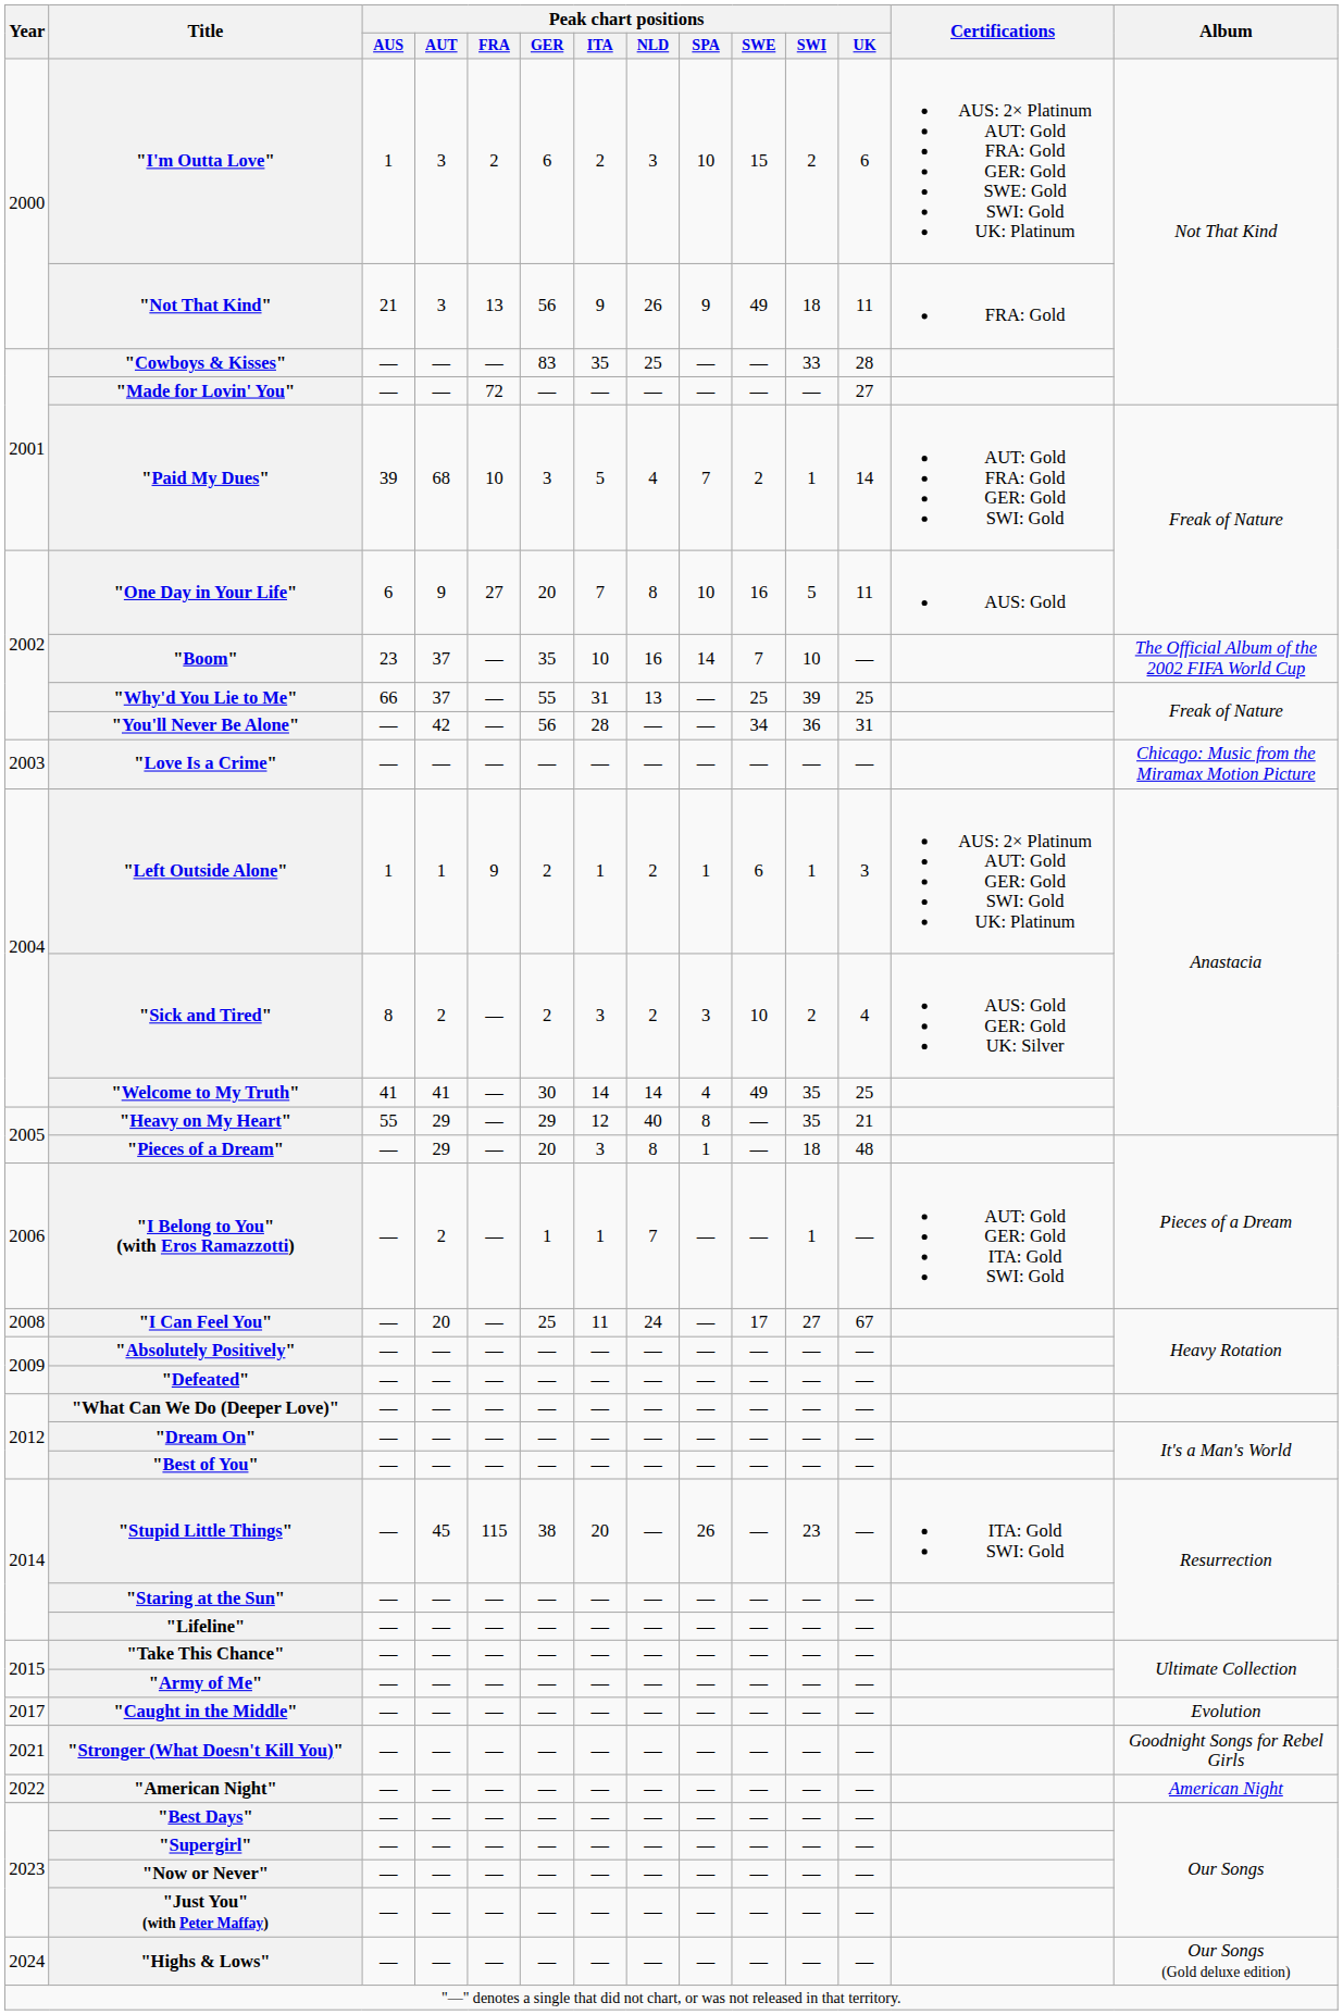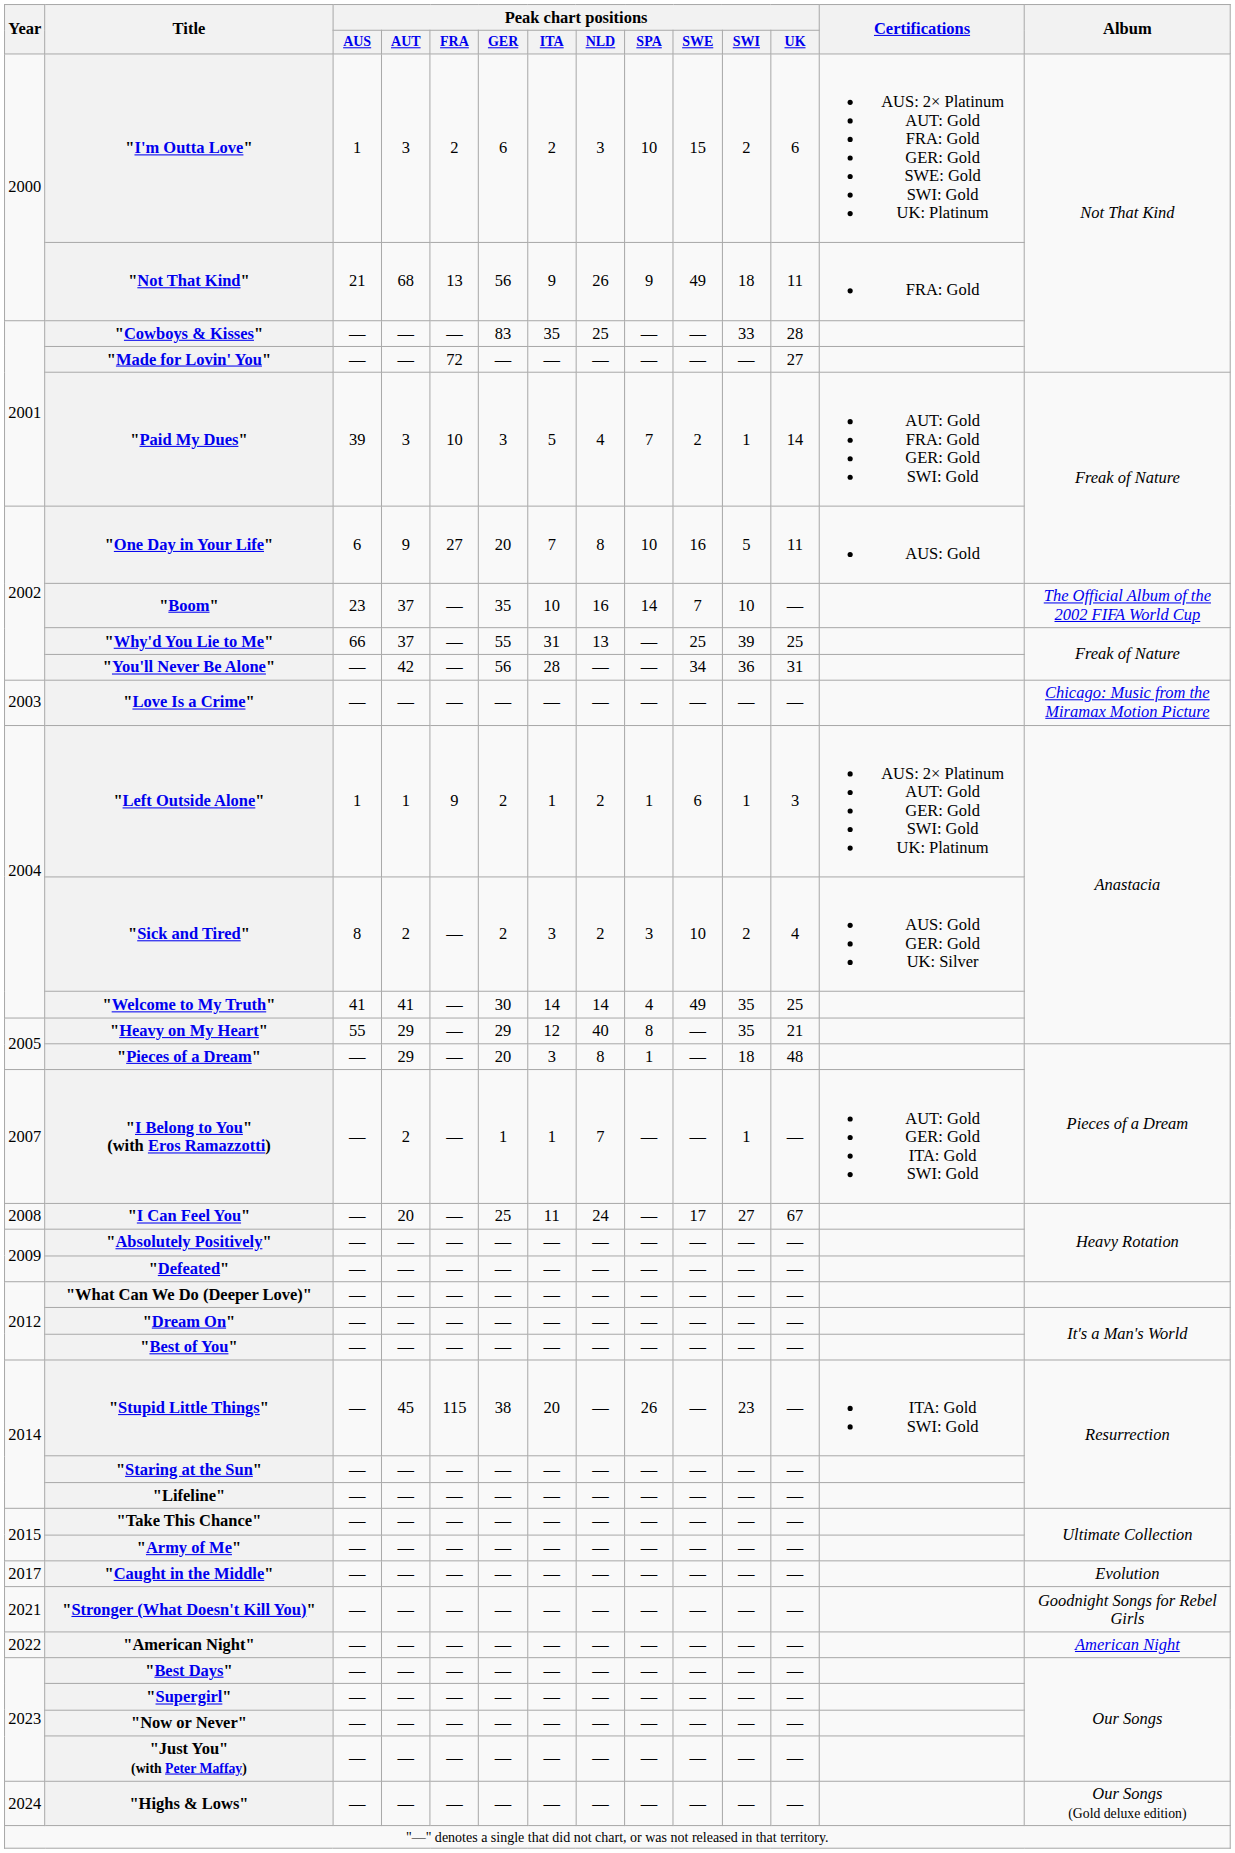 <table class="wikitable plainrowheaders" style="text-align:center;">
 <tr>
 <th scope="col" rowspan="2" style="width:1em;">Year</th>
 <th scope="col" rowspan="2" style="width:17em;">Title</th>
 <th scope="col" colspan="10">Peak chart positions</th>
 <th scope="col" rowspan="2" style="width:12em;"><a href='#'>Certifications</a></th>
 <th scope="col" rowspan="2" style="width:12em;">Album</th>
 </tr>
 <tr>
 <th scope="col" style="width:3em;font-size:85%;"><a href='#'>AUS</a><br></th>
 <th scope="col" style="width:3em;font-size:85%;"><a href='#'>AUT</a><br></th>
 <th scope="col" style="width:3em;font-size:85%;"><a href='#'>FRA</a><br></th>
 <th scope="col" style="width:3em;font-size:85%;"><a href='#'>GER</a><br></th>
 <th scope="col" style="width:3em;font-size:85%;"><a href='#'>ITA</a><br></th>
 <th scope="col" style="width:3em;font-size:85%;"><a href='#'>NLD</a><br></th>
 <th scope="col" style="width:3em;font-size:85%;"><a href='#'>SPA</a><br></th>
 <th scope="col" style="width:3em;font-size:85%;"><a href='#'>SWE</a><br></th>
 <th scope="col" style="width:3em;font-size:85%;"><a href='#'>SWI</a><br></th>
 <th scope="col" style="width:3em;font-size:85%;"><a href='#'>UK</a><br></th>
 </tr>
 <tr>
 <td rowspan="2">2000</td>
 <th scope="row">"<a href='#'>I'm Outta Love</a>"</th>
 <td>1</td>
 <td>3</td>
 <td>2</td>
 <td>6</td>
 <td>2</td>
 <td>3</td>
 <td>10</td>
 <td>15</td>
 <td>2</td>
 <td>6</td>
 <td><br><ul><li>AUS: 2× Platinum</li><li>AUT: Gold</li><li>FRA: Gold</li><li>GER: Gold</li><li>SWE: Gold</li><li>SWI: Gold</li><li>UK: Platinum</li></ul></td>
 <td rowspan="4"><em>Not That Kind</em></td>
 </tr>
 <tr>
 <th scope="row">"<a href='#'>Not That Kind</a>"</th>
 <td>21</td>
-<td>3</td>
+<td>68</td>
 <td>13</td>
 <td>56</td>
 <td>9</td>
 <td>26</td>
 <td>9</td>
 <td>49</td>
 <td>18</td>
 <td>11</td>
 <td><br><ul><li>FRA: Gold</li></ul></td>
 </tr>
 <tr>
 <td rowspan="3">2001</td>
 <th scope="row">"<a href='#'>Cowboys & Kisses</a>"</th>
 <td>—</td>
 <td>—</td>
 <td>—</td>
 <td>83</td>
 <td>35</td>
 <td>25</td>
 <td>—</td>
 <td>—</td>
 <td>33</td>
 <td>28</td>
 <td></td>
 </tr>
 <tr>
 <th scope="row">"<a href='#'>Made for Lovin' You</a>"</th>
 <td>—</td>
 <td>—</td>
 <td>72</td>
 <td>—</td>
 <td>—</td>
 <td>—</td>
 <td>—</td>
 <td>—</td>
 <td>—</td>
 <td>27</td>
 <td></td>
 </tr>
 <tr>
 <th scope="row">"<a href='#'>Paid My Dues</a>"</th>
 <td>39</td>
-<td>68</td>
+<td>3</td>
 <td>10</td>
 <td>3</td>
 <td>5</td>
 <td>4</td>
 <td>7</td>
 <td>2</td>
 <td>1</td>
 <td>14</td>
 <td><br><ul><li>AUT: Gold</li><li>FRA: Gold</li><li>GER: Gold</li><li>SWI: Gold</li></ul></td>
 <td rowspan="2"><em>Freak of Nature</em></td>
 </tr>
 <tr>
 <td rowspan="4">2002</td>
 <th scope="row">"<a href='#'>One Day in Your Life</a>"</th>
 <td>6</td>
 <td>9</td>
 <td>27</td>
 <td>20</td>
 <td>7</td>
 <td>8</td>
 <td>10</td>
 <td>16</td>
 <td>5</td>
 <td>11</td>
 <td><br><ul><li>AUS: Gold</li></ul></td>
 </tr>
 <tr>
 <th scope="row">"<a href='#'>Boom</a>"</th>
 <td>23</td>
 <td>37</td>
 <td>—</td>
 <td>35</td>
 <td>10</td>
 <td>16</td>
 <td>14</td>
 <td>7</td>
 <td>10</td>
 <td>—</td>
 <td></td>
 <td><em><a href='#'>The Official Album of the 2002 FIFA World Cup</a></em></td>
 </tr>
 <tr>
 <th scope="row">"<a href='#'>Why'd You Lie to Me</a>"</th>
 <td>66</td>
 <td>37</td>
 <td>—</td>
 <td>55</td>
 <td>31</td>
 <td>13</td>
 <td>—</td>
 <td>25</td>
 <td>39</td>
 <td>25</td>
 <td></td>
 <td rowspan="2"><em>Freak of Nature</em></td>
 </tr>
 <tr>
 <th scope="row">"<a href='#'>You'll Never Be Alone</a>"</th>
 <td>—</td>
 <td>42</td>
 <td>—</td>
 <td>56</td>
 <td>28</td>
 <td>—</td>
 <td>—</td>
 <td>34</td>
 <td>36</td>
 <td>31</td>
 <td></td>
 </tr>
 <tr>
 <td>2003</td>
 <th scope="row">"<a href='#'>Love Is a Crime</a>"</th>
 <td>—</td>
 <td>—</td>
 <td>—</td>
 <td>—</td>
 <td>—</td>
 <td>—</td>
 <td>—</td>
 <td>—</td>
 <td>—</td>
 <td>—</td>
 <td></td>
 <td><em><a href='#'>Chicago: Music from the Miramax Motion Picture</a></em></td>
 </tr>
 <tr>
 <td rowspan="3">2004</td>
 <th scope="row">"<a href='#'>Left Outside Alone</a>"</th>
 <td>1</td>
 <td>1</td>
 <td>9</td>
 <td>2</td>
 <td>1</td>
 <td>2</td>
 <td>1</td>
 <td>6</td>
 <td>1</td>
 <td>3</td>
 <td><br><ul><li>AUS: 2× Platinum</li><li>AUT: Gold</li><li>GER: Gold</li><li>SWI: Gold</li><li>UK: Platinum</li></ul></td>
 <td rowspan="4"><em>Anastacia</em></td>
 </tr>
 <tr>
 <th scope="row">"<a href='#'>Sick and Tired</a>"</th>
 <td>8</td>
 <td>2</td>
 <td>—</td>
 <td>2</td>
 <td>3</td>
 <td>2</td>
 <td>3</td>
 <td>10</td>
 <td>2</td>
 <td>4</td>
 <td><br><ul><li>AUS: Gold</li><li>GER: Gold</li><li>UK: Silver</li></ul></td>
 </tr>
 <tr>
 <th scope="row">"<a href='#'>Welcome to My Truth</a>"</th>
 <td>41</td>
 <td>41</td>
 <td>—</td>
 <td>30</td>
 <td>14</td>
 <td>14</td>
 <td>4</td>
 <td>49</td>
 <td>35</td>
 <td>25</td>
 <td></td>
 </tr>
 <tr>
 <td rowspan="2">2005</td>
 <th scope="row">"<a href='#'>Heavy on My Heart</a>"</th>
 <td>55</td>
 <td>29</td>
 <td>—</td>
 <td>29</td>
 <td>12</td>
 <td>40</td>
 <td>8</td>
 <td>—</td>
 <td>35</td>
 <td>21</td>
 <td></td>
 </tr>
 <tr>
 <th scope="row">"<a href='#'>Pieces of a Dream</a>"</th>
 <td>—</td>
 <td>29</td>
 <td>—</td>
 <td>20</td>
 <td>3</td>
 <td>8</td>
 <td>1</td>
 <td>—</td>
 <td>18</td>
 <td>48</td>
 <td></td>
 <td rowspan="2"><em>Pieces of a Dream</em></td>
 </tr>
 <tr>
-<td>2006</td>
+<td>2007</td>
 <th scope="row">"<a href='#'>I Belong to You</a>"<br><span>(with <a href='#'>Eros Ramazzotti</a>)</span></th>
 <td>—</td>
 <td>2</td>
 <td>—</td>
 <td>1</td>
 <td>1</td>
 <td>7</td>
 <td>—</td>
 <td>—</td>
 <td>1</td>
 <td>—</td>
 <td><br><ul><li>AUT: Gold</li><li>GER: Gold</li><li>ITA: Gold</li><li>SWI: Gold</li></ul></td>
 </tr>
 <tr>
 <td>2008</td>
 <th scope="row">"<a href='#'>I Can Feel You</a>"</th>
 <td>— </td>
 <td>20</td>
 <td>—</td>
 <td>25</td>
 <td>11</td>
 <td>24</td>
 <td>—</td>
 <td>17</td>
 <td>27</td>
 <td>67</td>
 <td></td>
 <td rowspan="3"><em>Heavy Rotation</em></td>
 </tr>
 <tr>
 <td rowspan="2">2009</td>
 <th scope="row">"<a href='#'>Absolutely Positively</a>"</th>
 <td>—</td>
 <td>—</td>
 <td>—</td>
 <td>—</td>
 <td>—</td>
 <td>—</td>
 <td>—</td>
 <td>—</td>
 <td>—</td>
 <td>—</td>
 </tr>
 <tr>
 <th scope="row">"<a href='#'>Defeated</a>"</th>
 <td>—</td>
 <td>—</td>
 <td>—</td>
 <td>—</td>
 <td>—</td>
 <td>—</td>
 <td>—</td>
 <td>—</td>
 <td>—</td>
 <td>—</td>
 <td></td>
 </tr>
 <tr>
 <td rowspan="3">2012</td>
 <th scope="row">"What Can We Do (Deeper Love)"</th>
 <td>—</td>
 <td>—</td>
 <td>—</td>
 <td>—</td>
 <td>—</td>
 <td>—</td>
 <td>—</td>
 <td>—</td>
 <td>—</td>
 <td>—</td>
 <td></td>
 <td></td>
 </tr>
 <tr>
 <th scope="row">"<a href='#'>Dream On</a>"</th>
 <td>—</td>
 <td>—</td>
 <td>—</td>
 <td>—</td>
 <td>—</td>
 <td>—</td>
 <td>—</td>
 <td>—</td>
 <td>—</td>
 <td>—</td>
 <td></td>
 <td rowspan="2"><em>It's a Man's World</em></td>
 </tr>
 <tr>
 <th scope="row">"<a href='#'>Best of You</a>"</th>
 <td>—</td>
 <td>—</td>
 <td>—</td>
 <td>—</td>
 <td>—</td>
 <td>—</td>
 <td>—</td>
 <td>—</td>
 <td>—</td>
 <td>—</td>
 <td></td>
 </tr>
 <tr>
 <td rowspan="3">2014</td>
 <th scope="row">"<a href='#'>Stupid Little Things</a>"</th>
 <td>—</td>
 <td>45</td>
 <td>115</td>
 <td>38</td>
 <td>20</td>
 <td>—</td>
 <td>26</td>
 <td>—</td>
 <td>23</td>
 <td>—</td>
 <td><br><ul><li>ITA: Gold</li><li>SWI: Gold</li></ul></td>
 <td rowspan="3"><em>Resurrection</em></td>
 </tr>
 <tr>
 <th scope="row">"<a href='#'>Staring at the Sun</a>"</th>
 <td>—</td>
 <td>—</td>
 <td>—</td>
 <td>—</td>
 <td>—</td>
 <td>—</td>
 <td>—</td>
 <td>—</td>
 <td>—</td>
 <td>—</td>
 <td></td>
 </tr>
 <tr>
 <th scope="row">"Lifeline"</th>
 <td>—</td>
 <td>—</td>
 <td>—</td>
 <td>—</td>
 <td>—</td>
 <td>—</td>
 <td>—</td>
 <td>—</td>
 <td>—</td>
 <td>—</td>
 <td></td>
 </tr>
 <tr>
 <td rowspan="2">2015</td>
 <th scope="row">"Take This Chance"</th>
 <td>—</td>
 <td>—</td>
 <td>—</td>
 <td>—</td>
 <td>—</td>
 <td>—</td>
 <td>—</td>
 <td>—</td>
 <td>—</td>
 <td>—</td>
 <td></td>
 <td rowspan="2"><em>Ultimate Collection</em></td>
 </tr>
 <tr>
 <th scope="row">"<a href='#'>Army of Me</a>"</th>
 <td>—</td>
 <td>—</td>
 <td>—</td>
 <td>—</td>
 <td>—</td>
 <td>—</td>
 <td>—</td>
 <td>—</td>
 <td>—</td>
 <td>—</td>
 <td></td>
 </tr>
 <tr>
 <td>2017</td>
 <th scope="row">"<a href='#'>Caught in the Middle</a>"</th>
 <td>—</td>
 <td>—</td>
 <td>—</td>
 <td>—</td>
 <td>—</td>
 <td>—</td>
 <td>—</td>
 <td>—</td>
 <td>—</td>
 <td>—</td>
 <td></td>
 <td><em>Evolution</em></td>
 </tr>
 <tr>
 <td>2021</td>
 <th scope="row">"<a href='#'>Stronger (What Doesn't Kill You)</a>"</th>
 <td>—</td>
 <td>—</td>
 <td>—</td>
 <td>—</td>
 <td>—</td>
 <td>—</td>
 <td>—</td>
 <td>—</td>
 <td>—</td>
 <td>—</td>
 <td></td>
 <td><em>Goodnight Songs for Rebel Girls</em></td>
 </tr>
 <tr>
 <td>2022</td>
 <th scope="row">"American Night"</th>
 <td>—</td>
 <td>—</td>
 <td>—</td>
 <td>—</td>
 <td>—</td>
 <td>—</td>
 <td>—</td>
 <td>—</td>
 <td>—</td>
 <td>—</td>
 <td></td>
 <td><em><a href='#'>American Night</a></em></td>
 </tr>
 <tr>
 <td rowspan="4">2023</td>
 <th scope="row">"<a href='#'>Best Days</a>"</th>
 <td>—</td>
 <td>—</td>
 <td>—</td>
 <td>—</td>
 <td>—</td>
 <td>—</td>
 <td>—</td>
 <td>—</td>
 <td>—</td>
 <td>—</td>
 <td></td>
 <td rowspan="4"><em>Our Songs</em></td>
 </tr>
 <tr>
 <th scope="row">"<a href='#'>Supergirl</a>"</th>
 <td>—</td>
 <td>—</td>
 <td>—</td>
 <td>—</td>
 <td>—</td>
 <td>—</td>
 <td>—</td>
 <td>—</td>
 <td>—</td>
 <td>—</td>
 <td></td>
 </tr>
 <tr>
 <th scope="row">"Now or Never"</th>
 <td>—</td>
 <td>—</td>
 <td>—</td>
 <td>—</td>
 <td>—</td>
 <td>—</td>
 <td>—</td>
 <td>—</td>
 <td>—</td>
 <td>—</td>
 <td></td>
 </tr>
 <tr>
 <th scope="row">"Just You"<br><small>(with <a href='#'>Peter Maffay</a>)</small></th>
 <td>—</td>
 <td>—</td>
 <td>—</td>
 <td>—</td>
 <td>—</td>
 <td>—</td>
 <td>—</td>
 <td>—</td>
 <td>—</td>
 <td>—</td>
 <td></td>
 </tr>
 <tr>
 <td>2024</td>
 <th scope="row">"Highs & Lows"</th>
 <td>—</td>
 <td>—</td>
 <td>—</td>
 <td>—</td>
 <td>—</td>
 <td>—</td>
 <td>—</td>
 <td>—</td>
 <td>—</td>
 <td>—</td>
 <td></td>
 <td><em>Our Songs</em><br><small>(Gold deluxe edition)</small></td>
 </tr>
 <tr>
 <td colspan="20" style="font-size:85%;">"—" denotes a single that did not chart, or was not released in that territory.</td>
 </tr>
 </table>
